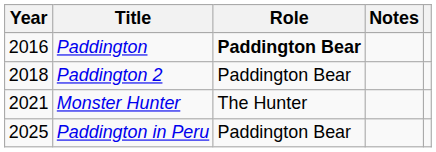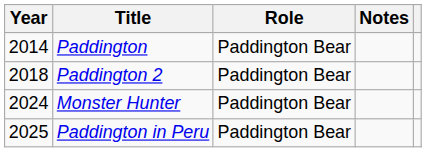 <table class="wikitable">
 <tr>
 <th>Year</th>
 <th>Title</th>
 <th>Role</th>
 <th>Notes</th>
 <th></th>
 </tr>
 <tr>
-<td>2016</td>
+<td>2014</td>
 <td><em><a href='#'>Paddington</a></em></td>
-<td><strong>Paddington Bear</strong></td>
+<td>Paddington Bear</td>
 <td></td>
 <td></td>
 </tr>
 <tr>
 <td>2018</td>
 <td><em><a href='#'>Paddington 2</a></em></td>
 <td>Paddington Bear</td>
 <td></td>
 <td></td>
 </tr>
 <tr>
-<td>2021</td>
+<td>2024</td>
 <td><em><a href='#'>Monster Hunter</a></em></td>
-<td>The Hunter</td>
+<td>Paddington Bear</td>
 <td></td>
 <td></td>
 </tr>
 <tr>
 <td>2025</td>
 <td><em><a href='#'>Paddington in Peru</a></em></td>
 <td>Paddington Bear</td>
 <td></td>
 <td></td>
 </tr>
 </table>
